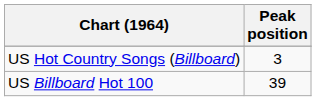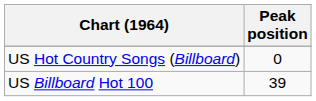 <table class="wikitable">
 <tr>
 <th>Chart (1964)</th>
 <th>Peak<br>position</th>
 </tr>
 <tr>
 </tr>
 <tr>
 <td>US <a href='#'>Hot Country Songs</a> (<em><a href='#'>Billboard</a></em>)</td>
-<td align="center">3</td>
+<td align="center">0</td>
 </tr>
 <tr>
 <td>US <em><a href='#'>Billboard</a></em> <a href='#'>Hot 100</a></td>
 <td align="center">39</td>
 </tr>
 </table>
